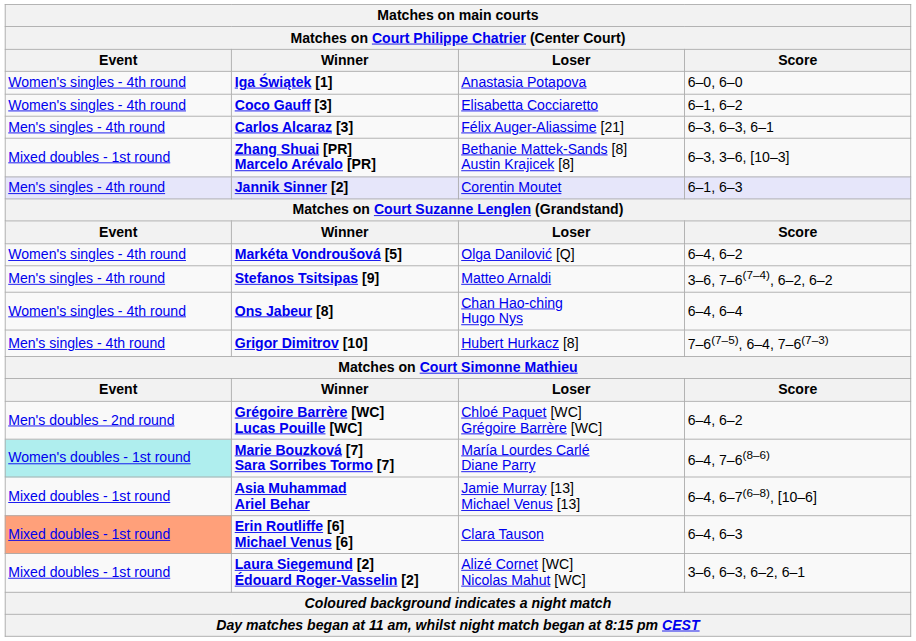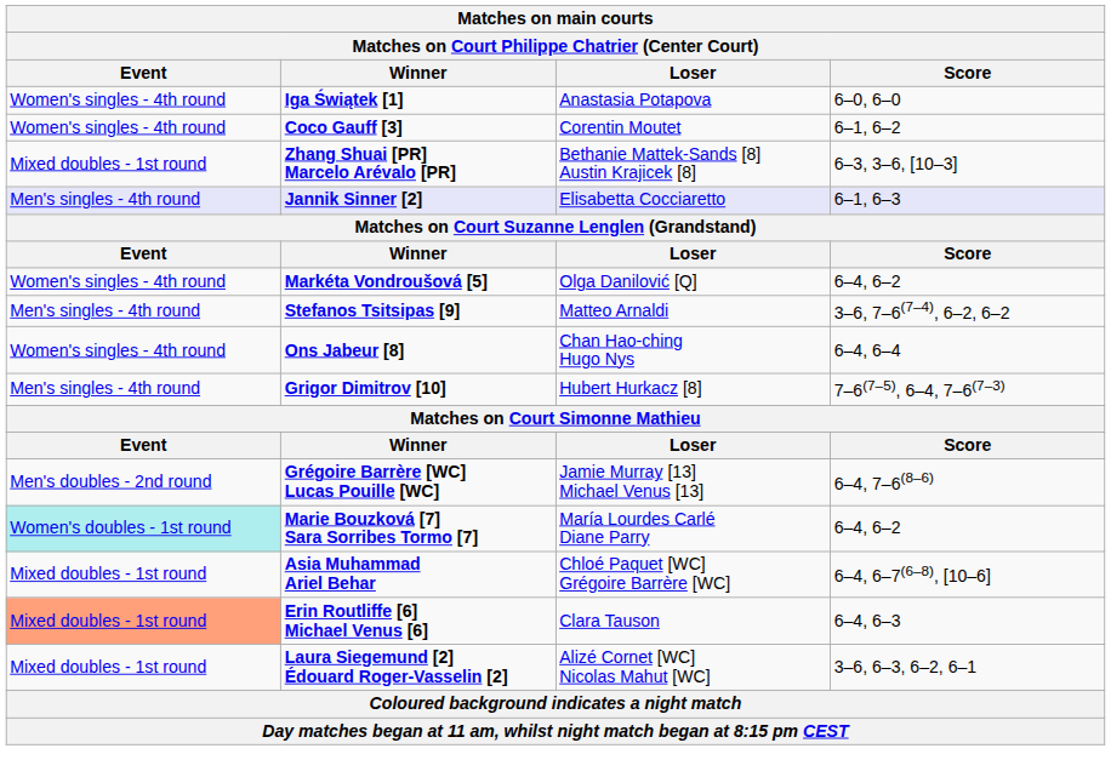 <table class="wikitable" style="margin:auto;">
 <tr>
 <th colspan=4 style=white-space:nowrap>Matches on main courts</th>
 </tr>
 <tr>
 <th colspan=4>Matches on <a href='#'>Court Philippe Chatrier</a> (Center Court)</th>
 </tr>
 <tr>
 <th width=250>Event</th>
 <th width=250>Winner</th>
 <th width=250>Loser</th>
 <th width=250>Score</th>
 </tr>
 <tr>
 <td><a href='#'>Women's singles - 4th round</a></td>
 <td><strong> <a href='#'>Iga Świątek</a> [1]</strong></td>
 <td> <a href='#'>Anastasia Potapova</a></td>
 <td>6–0, 6–0</td>
 </tr>
 <tr>
 <td><a href='#'>Women's singles - 4th round</a></td>
 <td><strong> <a href='#'>Coco Gauff</a> [3]</strong></td>
-<td> <a href='#'>Elisabetta Cocciaretto</a></td>
+<td> <a href='#'>Corentin Moutet</a></td>
 <td>6–1, 6–2</td>
-</tr>
-<tr>
-<td><a href='#'>Men's singles - 4th round</a></td>
-<td><strong> <a href='#'>Carlos Alcaraz</a> [3]</strong></td>
-<td> <a href='#'>Félix Auger-Aliassime</a> [21]</td>
-<td>6–3, 6–3, 6–1</td>
 </tr>
 <tr>
 <td><a href='#'>Mixed doubles - 1st round</a></td>
 <td><strong> <a href='#'>Zhang Shuai</a> [PR]<br> <a href='#'>Marcelo Arévalo</a> [PR]</strong></td>
 <td> <a href='#'>Bethanie Mattek-Sands</a> [8]<br> <a href='#'>Austin Krajicek</a> [8]</td>
 <td>6–3, 3–6, [10–3]</td>
 </tr>
 <tr style="background:lavender">
 <td><a href='#'>Men's singles - 4th round</a></td>
 <td><strong> <a href='#'>Jannik Sinner</a> [2]</strong></td>
-<td> <a href='#'>Corentin Moutet</a></td>
+<td> <a href='#'>Elisabetta Cocciaretto</a></td>
 <td>6–1, 6–3</td>
 </tr>
 <tr>
 <th colspan=4>Matches on <a href='#'>Court Suzanne Lenglen</a> (Grandstand)</th>
 </tr>
 <tr>
 <th width=250>Event</th>
 <th width=250>Winner</th>
 <th width=250>Loser</th>
 <th width=250>Score</th>
 </tr>
 <tr>
 <td><a href='#'>Women's singles - 4th round</a></td>
 <td><strong> <a href='#'>Markéta Vondroušová</a> [5]</strong></td>
 <td> <a href='#'>Olga Danilović</a> [Q]</td>
 <td>6–4, 6–2</td>
 </tr>
 <tr>
 <td><a href='#'>Men's singles - 4th round</a></td>
 <td><strong> <a href='#'>Stefanos Tsitsipas</a> [9]</strong></td>
 <td> <a href='#'>Matteo Arnaldi</a></td>
 <td>3–6, 7–6<sup>(7–4)</sup>, 6–2, 6–2</td>
 </tr>
 <tr>
 <td><a href='#'>Women's singles - 4th round</a></td>
 <td><strong> <a href='#'>Ons Jabeur</a> [8]</strong></td>
 <td> <a href='#'>Chan Hao-ching</a><br> <a href='#'>Hugo Nys</a></td>
 <td>6–4, 6–4</td>
 </tr>
 <tr>
 <td><a href='#'>Men's singles - 4th round</a></td>
 <td><strong> <a href='#'>Grigor Dimitrov</a> [10]</strong></td>
 <td> <a href='#'>Hubert Hurkacz</a> [8]</td>
 <td>7–6<sup>(7–5)</sup>, 6–4, 7–6<sup>(7–3)</sup></td>
 </tr>
 <tr>
 <th colspan=4>Matches on <a href='#'>Court Simonne Mathieu</a></th>
 </tr>
 <tr>
 <th width=250>Event</th>
 <th width=250>Winner</th>
 <th width=250>Loser</th>
 <th width=250>Score</th>
 </tr>
 <tr>
 <td><a href='#'>Men's doubles - 2nd round</a></td>
 <td><strong> <a href='#'>Grégoire Barrère</a> [WC] <br>  <a href='#'>Lucas Pouille</a> [WC]</strong></td>
-<td> <a href='#'>Chloé Paquet</a> [WC]<br>  <a href='#'>Grégoire Barrère</a> [WC]</td>
-<td>6–4, 6–2</td>
+<td> <a href='#'>Jamie Murray</a> [13] <br>  <a href='#'>Michael Venus</a> [13]</td>
+<td>6–4, 7–6<sup>(8–6)</sup></td>
 </tr>
 <tr>
 <td style="background: paleturquoise;"><a href='#'>Women's doubles - 1st round</a></td>
 <td><strong> <a href='#'>Marie Bouzková</a> [7] <br>  <a href='#'>Sara Sorribes Tormo</a> [7]</strong></td>
 <td> <a href='#'>María Lourdes Carlé</a> <br>  <a href='#'>Diane Parry</a></td>
-<td>6–4, 7–6<sup>(8–6)</sup></td>
+<td>6–4, 6–2</td>
 </tr>
 <tr>
 <td><a href='#'>Mixed doubles - 1st round</a></td>
 <td><strong> <a href='#'>Asia Muhammad</a><br> <a href='#'>Ariel Behar</a></strong></td>
-<td> <a href='#'>Jamie Murray</a> [13] <br>  <a href='#'>Michael Venus</a> [13]</td>
+<td> <a href='#'>Chloé Paquet</a> [WC]<br>  <a href='#'>Grégoire Barrère</a> [WC]</td>
 <td>6–4, 6–7<sup>(6–8)</sup>, [10–6]</td>
 </tr>
 <tr>
 <td style="background: lightsalmon;"><a href='#'>Mixed doubles - 1st round</a></td>
 <td><strong> <a href='#'>Erin Routliffe</a> [6]<br> <a href='#'>Michael Venus</a> [6]</strong></td>
 <td> <a href='#'>Clara Tauson</a></td>
 <td>6–4, 6–3</td>
 </tr>
 <tr>
 <td><a href='#'>Mixed doubles - 1st round</a></td>
 <td><strong> <a href='#'>Laura Siegemund</a> [2]<br> <a href='#'>Édouard Roger-Vasselin</a> [2]</strong></td>
 <td> <a href='#'>Alizé Cornet</a> [WC]<br> <a href='#'>Nicolas Mahut</a> [WC]</td>
 <td>3–6, 6–3, 6–2, 6–1</td>
 </tr>
 <tr>
 <th colspan=4><em>Coloured background indicates a night match</em></th>
 </tr>
 <tr>
 <th colspan=4><em>Day matches began at 11 am, whilst night match began at 8:15 pm <a href='#'>CEST</a></em></th>
 </tr>
 </table>
